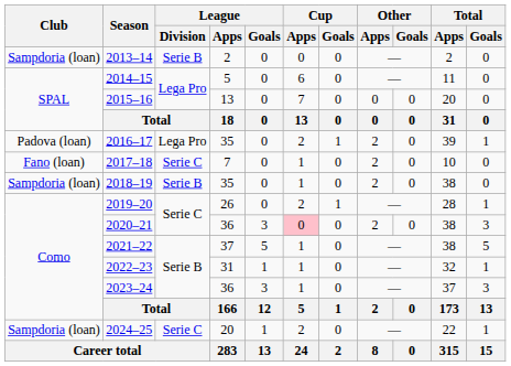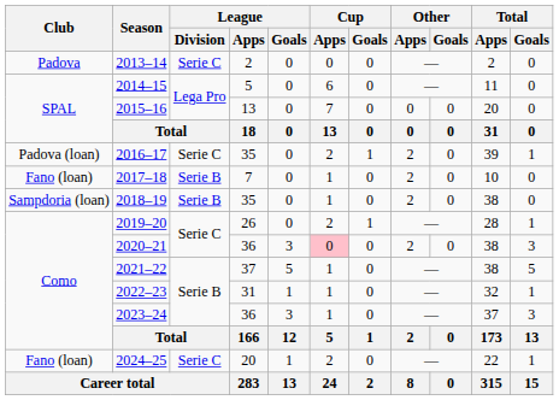 <table class="wikitable" style="text-align: center;">
 <tr>
 <th rowspan="2">Club</th>
 <th rowspan="2">Season</th>
 <th colspan="3">League</th>
 <th colspan="2">Cup</th>
 <th colspan="2">Other</th>
 <th colspan="2">Total</th>
 </tr>
 <tr>
 <th>Division</th>
 <th>Apps</th>
 <th>Goals</th>
 <th>Apps</th>
 <th>Goals</th>
 <th>Apps</th>
 <th>Goals</th>
 <th>Apps</th>
 <th>Goals</th>
 </tr>
 <tr>
-<td><a href='#'>Sampdoria</a> (loan)</td>
+<td><a href='#'>Padova</a></td>
 <td><a href='#'>2013–14</a></td>
-<td><a href='#'>Serie B</a></td>
+<td><a href='#'>Serie C</a></td>
 <td>2</td>
 <td>0</td>
 <td>0</td>
 <td>0</td>
 <td colspan="2">—</td>
 <td>2</td>
 <td>0</td>
 </tr>
 <tr>
 <td rowspan="3"><a href='#'>SPAL</a></td>
 <td><a href='#'>2014–15</a></td>
 <td rowspan="2"><a href='#'>Lega Pro</a></td>
 <td>5</td>
 <td>0</td>
 <td>6</td>
 <td>0</td>
 <td colspan="2">—</td>
 <td>11</td>
 <td>0</td>
 </tr>
 <tr>
 <td><a href='#'>2015–16</a></td>
 <td>13</td>
 <td>0</td>
 <td>7</td>
 <td>0</td>
 <td>0</td>
 <td>0</td>
 <td>20</td>
 <td>0</td>
 </tr>
 <tr>
 <th colspan="2">Total</th>
 <th>18</th>
 <th>0</th>
 <th>13</th>
 <th>0</th>
 <th>0</th>
 <th>0</th>
 <th>31</th>
 <th>0</th>
 </tr>
 <tr>
 <td>Padova (loan)</td>
 <td><a href='#'>2016–17</a></td>
-<td>Lega Pro</td>
+<td>Serie C</td>
 <td>35</td>
 <td>0</td>
 <td>2</td>
 <td>1</td>
 <td>2</td>
 <td>0</td>
 <td>39</td>
 <td>1</td>
 </tr>
 <tr>
 <td><a href='#'>Fano</a> (loan)</td>
 <td><a href='#'>2017–18</a></td>
-<td><a href='#'>Serie C</a></td>
+<td><a href='#'>Serie B</a></td>
 <td>7</td>
 <td>0</td>
 <td>1</td>
 <td>0</td>
 <td>2</td>
 <td>0</td>
 <td>10</td>
 <td>0</td>
 </tr>
 <tr>
 <td><a href='#'>Sampdoria</a> (loan)</td>
 <td><a href='#'>2018–19</a></td>
 <td><a href='#'>Serie B</a></td>
 <td>35</td>
 <td>0</td>
 <td>1</td>
 <td>0</td>
 <td>2</td>
 <td>0</td>
 <td>38</td>
 <td>0</td>
 </tr>
 <tr>
 <td rowspan="6"><a href='#'>Como</a></td>
 <td><a href='#'>2019–20</a></td>
 <td rowspan="2">Serie C</td>
 <td>26</td>
 <td>0</td>
 <td>2</td>
 <td>1</td>
 <td colspan="2">—</td>
 <td>28</td>
 <td>1</td>
 </tr>
 <tr>
 <td><a href='#'>2020–21</a></td>
 <td>36</td>
 <td>3</td>
 <td style="background: pink;">0</td>
 <td>0</td>
 <td>2</td>
 <td>0</td>
 <td>38</td>
 <td>3</td>
 </tr>
 <tr>
 <td><a href='#'>2021–22</a></td>
 <td rowspan="3">Serie B</td>
 <td>37</td>
 <td>5</td>
 <td>1</td>
 <td>0</td>
 <td colspan="2">—</td>
 <td>38</td>
 <td>5</td>
 </tr>
 <tr>
 <td><a href='#'>2022–23</a></td>
 <td>31</td>
 <td>1</td>
 <td>1</td>
 <td>0</td>
 <td colspan="2">—</td>
 <td>32</td>
 <td>1</td>
 </tr>
 <tr>
 <td><a href='#'>2023–24</a></td>
 <td>36</td>
 <td>3</td>
 <td>1</td>
 <td>0</td>
 <td colspan="2">—</td>
 <td>37</td>
 <td>3</td>
 </tr>
 <tr>
 <th colspan="2">Total</th>
 <th>166</th>
 <th>12</th>
 <th>5</th>
 <th>1</th>
 <th>2</th>
 <th>0</th>
 <th>173</th>
 <th>13</th>
 </tr>
 <tr>
-<td><a href='#'>Sampdoria</a> (loan)</td>
+<td><a href='#'>Fano</a> (loan)</td>
 <td><a href='#'>2024–25</a></td>
 <td><a href='#'>Serie C</a></td>
 <td>20</td>
 <td>1</td>
 <td>2</td>
 <td>0</td>
 <td colspan="2">—</td>
 <td>22</td>
 <td>1</td>
 </tr>
 <tr>
 <th colspan="3">Career total</th>
 <th>283</th>
 <th>13</th>
 <th>24</th>
 <th>2</th>
 <th>8</th>
 <th>0</th>
 <th>315</th>
 <th>15</th>
 </tr>
 </table>
